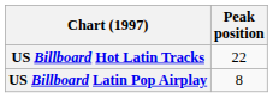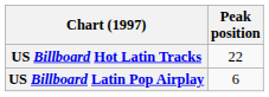 <table class="wikitable sortable plainrowheaders">
 <tr>
 <th scope="col">Chart (1997)</th>
 <th scope="col">Peak<br>position</th>
 </tr>
 <tr>
 <th scope="row">US <em><a href='#'>Billboard</a></em> <a href='#'>Hot Latin Tracks</a></th>
 <td align="center">22</td>
 </tr>
 <tr>
 <th scope="row">US <em><a href='#'>Billboard</a></em> <a href='#'>Latin Pop Airplay</a></th>
-<td align="center">8</td>
+<td align="center">6</td>
 </tr>
 </table>
